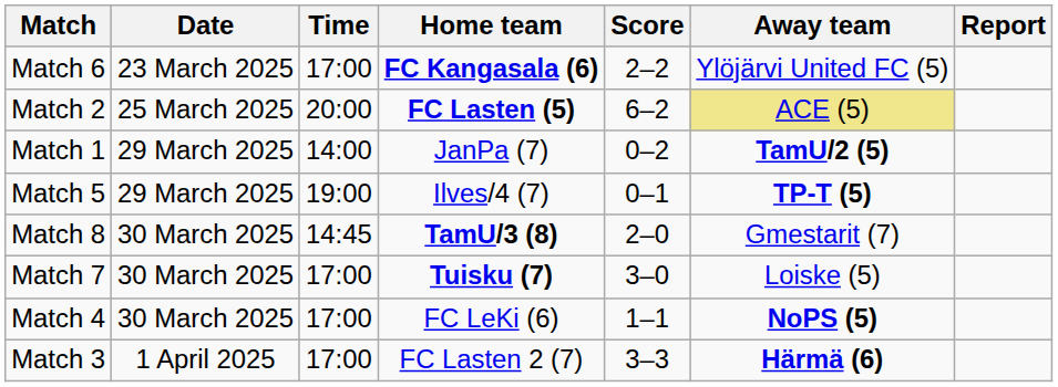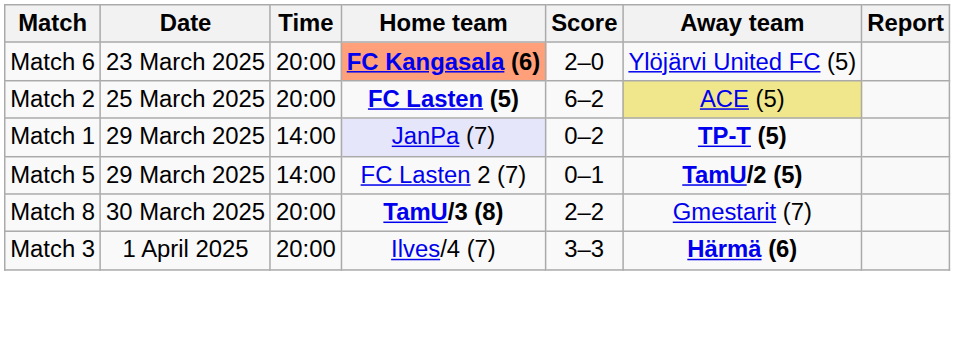 <table class="wikitable" style="text-align:center">
 <tr>
 <th style= width="40px">Match</th>
 <th style= width="40px">Date</th>
 <th style= width="40px">Time</th>
 <th style= width="150px">Home team</th>
 <th style= width="60px">Score</th>
 <th style= width="150px">Away team</th>
 <th style= width="30px">Report</th>
 </tr>
 <tr>
 <td>Match 6</td>
 <td>23 March 2025</td>
-<td>17:00</td>
-<td><strong><a href='#'>FC Kangasala</a> (6)</strong></td>
-<td>2–2 </td>
+<td>20:00</td>
+<td style="background: lightsalmon;"><strong><a href='#'>FC Kangasala</a> (6)</strong></td>
+<td>2–0</td>
 <td><a href='#'>Ylöjärvi United FC</a> (5)</td>
 <td></td>
 </tr>
 <tr>
 <td>Match 2</td>
 <td>25 March 2025</td>
 <td>20:00</td>
 <td><strong><a href='#'>FC Lasten</a> (5)</strong></td>
 <td>6–2</td>
 <td style="background: khaki;"><a href='#'>ACE</a> (5)</td>
 <td></td>
 </tr>
 <tr>
 <td>Match 1</td>
 <td>29 March 2025</td>
 <td>14:00</td>
-<td><a href='#'>JanPa</a> (7)</td>
+<td style="background: lavender;"><a href='#'>JanPa</a> (7)</td>
 <td>0–2</td>
-<td><strong><a href='#'>TamU</a>/2 (5)</strong></td>
+<td><strong><a href='#'>TP-T</a> (5)</strong></td>
 <td></td>
 </tr>
 <tr>
 <td>Match 5</td>
 <td>29 March 2025</td>
-<td>19:00</td>
-<td><a href='#'>Ilves</a>/4 (7)</td>
+<td>14:00</td>
+<td><a href='#'>FC Lasten</a> 2 (7)</td>
 <td>0–1</td>
-<td><strong><a href='#'>TP-T</a> (5)</strong></td>
+<td><strong><a href='#'>TamU</a>/2 (5)</strong></td>
 <td></td>
 </tr>
 <tr>
 <td>Match 8</td>
 <td>30 March 2025</td>
-<td>14:45</td>
+<td>20:00</td>
 <td><strong><a href='#'>TamU</a>/3 (8)</strong></td>
-<td>2–0</td>
+<td>2–2 </td>
 <td><a href='#'>Gmestarit</a> (7)</td>
-<td></td>
-</tr>
-<tr>
-<td>Match 7</td>
-<td>30 March 2025</td>
-<td>17:00</td>
-<td><strong><a href='#'>Tuisku</a> (7)</strong></td>
-<td>3–0</td>
-<td><a href='#'>Loiske</a> (5)</td>
-<td></td>
-</tr>
-<tr>
-<td>Match 4</td>
-<td>30 March 2025</td>
-<td>17:00</td>
-<td><a href='#'>FC LeKi</a> (6)</td>
-<td>1–1 </td>
-<td><strong><a href='#'>NoPS</a> (5)</strong></td>
 <td></td>
 </tr>
 <tr>
 <td>Match 3</td>
 <td>1 April 2025</td>
-<td>17:00</td>
-<td><a href='#'>FC Lasten</a> 2 (7)</td>
+<td>20:00</td>
+<td><a href='#'>Ilves</a>/4 (7)</td>
 <td>3–3 </td>
 <td><strong><a href='#'>Härmä</a> (6)</strong></td>
 <td></td>
 </tr>
 </table>
